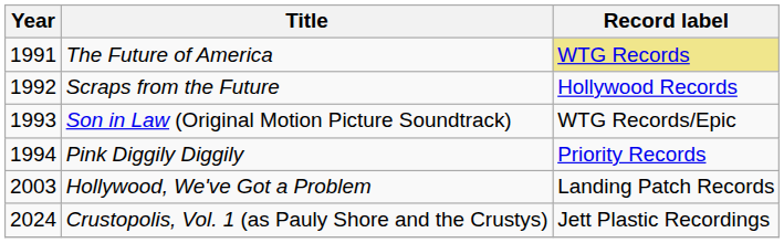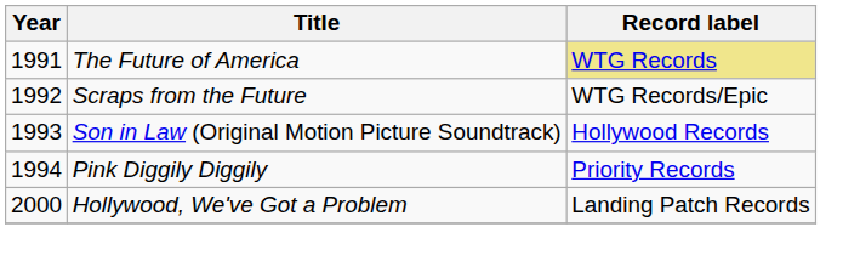 <table class="wikitable">
 <tr>
 <th>Year</th>
 <th>Title</th>
 <th>Record label</th>
 </tr>
 <tr>
 <td>1991</td>
 <td><em>The Future of America</em></td>
 <td style="background: khaki;"><a href='#'>WTG Records</a></td>
 </tr>
 <tr>
 <td>1992</td>
 <td><em>Scraps from the Future</em></td>
-<td><a href='#'>Hollywood Records</a></td>
+<td>WTG Records/Epic</td>
 </tr>
 <tr>
 <td>1993</td>
 <td><em><a href='#'>Son in Law</a></em> (Original Motion Picture Soundtrack)</td>
-<td>WTG Records/Epic</td>
+<td><a href='#'>Hollywood Records</a></td>
 </tr>
 <tr>
 <td>1994</td>
 <td><em>Pink Diggily Diggily</em></td>
 <td><a href='#'>Priority Records</a></td>
 </tr>
 <tr>
-<td>2003</td>
+<td>2000</td>
 <td><em>Hollywood, We've Got a Problem</em></td>
 <td>Landing Patch Records</td>
 </tr>
 <tr>
-<td>2024</td>
-<td><em>Crustopolis, Vol. 1</em> (as Pauly Shore and the Crustys)</td>
-<td>Jett Plastic Recordings</td>
-</tr>
-<tr>
 </tr>
 </table>
